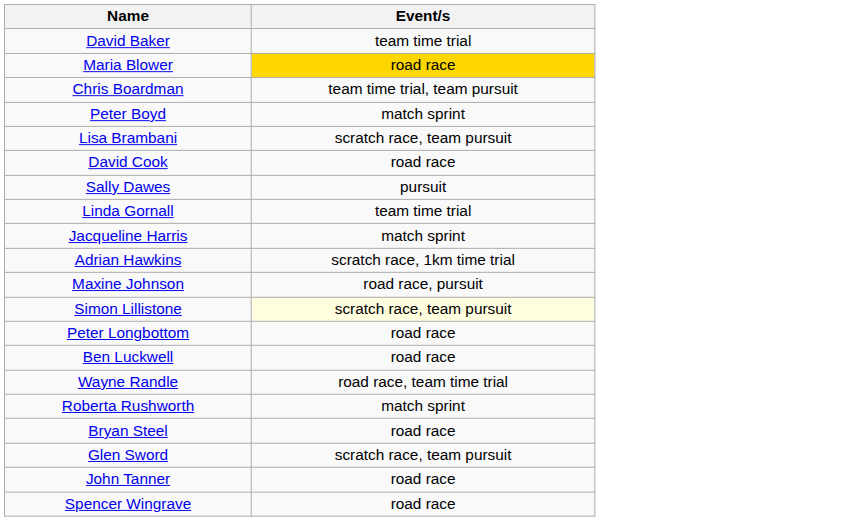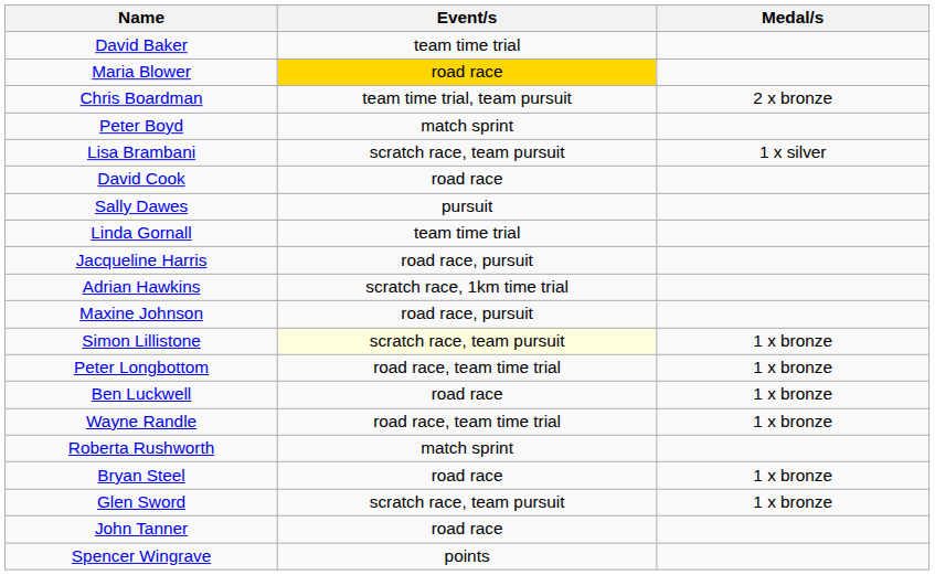 <table class="wikitable" style="text-align: center">
 <tr>
 <th width=250>Name</th>
 <th width=350>Event/s</th>
+<th width=250>Medal/s</th>
 </tr>
 <tr>
 <td><a href='#'>David Baker</a></td>
 <td>team time trial</td>
+<td></td>
 </tr>
 <tr>
 <td><a href='#'>Maria Blower</a></td>
 <td style="background: gold;">road race</td>
+<td></td>
 </tr>
 <tr>
 <td><a href='#'>Chris Boardman</a></td>
 <td>team time trial, team pursuit</td>
+<td>2 x bronze</td>
 </tr>
 <tr>
 <td><a href='#'>Peter Boyd</a></td>
 <td>match sprint</td>
+<td></td>
 </tr>
 <tr>
 <td><a href='#'>Lisa Brambani</a></td>
 <td>scratch race, team pursuit</td>
+<td>1 x silver</td>
 </tr>
 <tr>
 <td><a href='#'>David Cook</a></td>
 <td>road race</td>
+<td></td>
 </tr>
 <tr>
 <td><a href='#'>Sally Dawes</a></td>
 <td>pursuit</td>
+<td></td>
 </tr>
 <tr>
 <td><a href='#'>Linda Gornall</a></td>
 <td>team time trial</td>
+<td></td>
 </tr>
 <tr>
 <td><a href='#'>Jacqueline Harris</a></td>
-<td>match sprint</td>
+<td>road race, pursuit</td>
+<td></td>
 </tr>
 <tr>
 <td><a href='#'>Adrian Hawkins</a></td>
 <td>scratch race, 1km time trial</td>
+<td></td>
 </tr>
 <tr>
 <td><a href='#'>Maxine Johnson</a></td>
 <td>road race, pursuit</td>
+<td></td>
 </tr>
 <tr>
 <td><a href='#'>Simon Lillistone</a></td>
 <td style="background: lightyellow;">scratch race, team pursuit</td>
+<td>1 x bronze</td>
 </tr>
 <tr>
 <td><a href='#'>Peter Longbottom</a></td>
-<td>road race</td>
+<td>road race, team time trial</td>
+<td>1 x bronze</td>
 </tr>
 <tr>
 <td><a href='#'>Ben Luckwell</a></td>
 <td>road race</td>
+<td>1 x bronze</td>
 </tr>
 <tr>
 <td><a href='#'>Wayne Randle</a></td>
 <td>road race, team time trial</td>
+<td>1 x bronze</td>
 </tr>
 <tr>
 <td><a href='#'>Roberta Rushworth</a></td>
 <td>match sprint</td>
+<td></td>
 </tr>
 <tr>
 <td><a href='#'>Bryan Steel</a></td>
 <td>road race</td>
+<td>1 x bronze</td>
 </tr>
 <tr>
 <td><a href='#'>Glen Sword</a></td>
 <td>scratch race, team pursuit</td>
+<td>1 x bronze</td>
 </tr>
 <tr>
 <td><a href='#'>John Tanner</a></td>
 <td>road race</td>
+<td></td>
 </tr>
 <tr>
 <td><a href='#'>Spencer Wingrave</a></td>
-<td>road race</td>
+<td>points</td>
+<td></td>
 </tr>
 </table>
